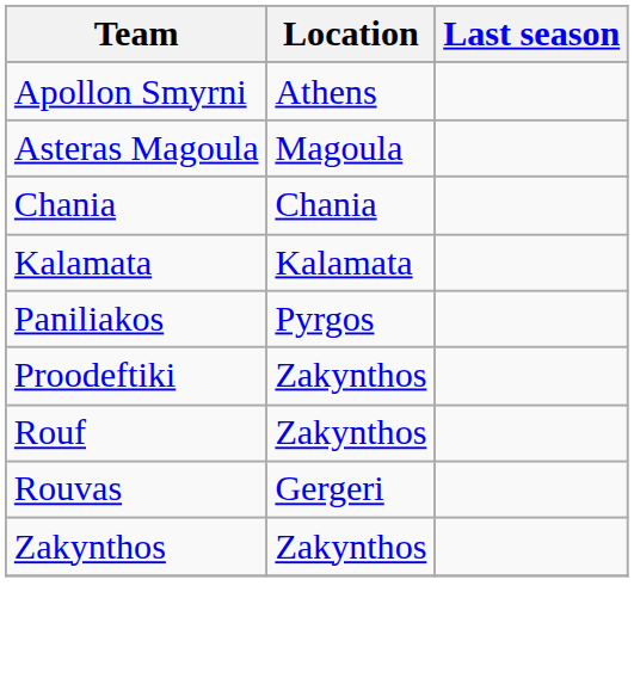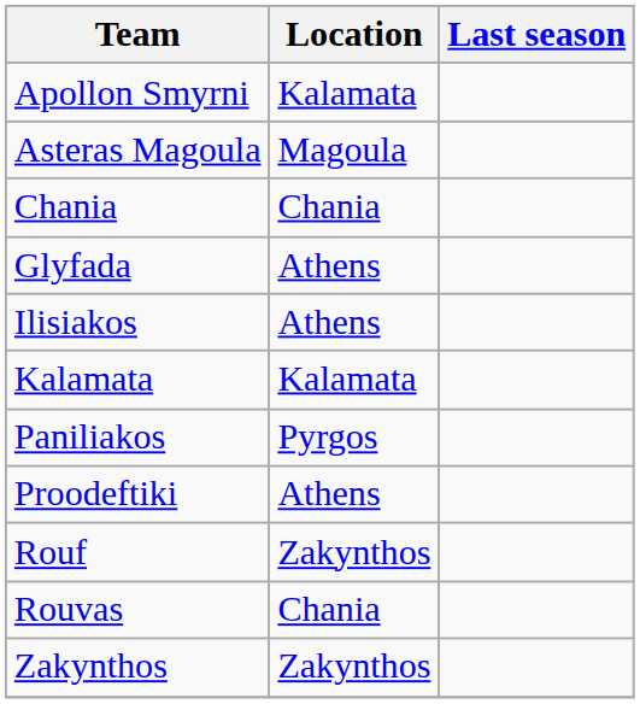 <table class="wikitable sortable">
 <tr>
 <th>Team</th>
 <th>Location</th>
 <th><a href='#'>Last season</a></th>
 </tr>
 <tr>
 <td><a href='#'>Apollon Smyrni</a></td>
-<td><a href='#'>Athens</a></td>
+<td><a href='#'>Kalamata</a></td>
 <td></td>
 </tr>
 <tr>
 <td><a href='#'>Asteras Magoula</a></td>
 <td><a href='#'>Magoula</a></td>
 <td></td>
 </tr>
 <tr>
 <td><a href='#'>Chania</a></td>
 <td><a href='#'>Chania</a></td>
+<td></td>
+</tr>
+<tr>
+<td><a href='#'>Glyfada</a></td>
+<td><a href='#'>Athens</a></td>
+<td></td>
+</tr>
+<tr>
+<td><a href='#'>Ilisiakos</a></td>
+<td><a href='#'>Athens</a></td>
 <td></td>
 </tr>
 <tr>
 <td><a href='#'>Kalamata</a></td>
 <td><a href='#'>Kalamata</a></td>
 <td></td>
 </tr>
 <tr>
 <td><a href='#'>Paniliakos</a></td>
 <td><a href='#'>Pyrgos</a></td>
 <td></td>
 </tr>
 <tr>
 <td><a href='#'>Proodeftiki</a></td>
-<td><a href='#'>Zakynthos</a></td>
+<td><a href='#'>Athens</a></td>
 <td></td>
 </tr>
 <tr>
 <td><a href='#'>Rouf</a></td>
 <td><a href='#'>Zakynthos</a></td>
 <td></td>
 </tr>
 <tr>
 <td><a href='#'>Rouvas</a></td>
-<td><a href='#'>Gergeri</a></td>
+<td><a href='#'>Chania</a></td>
 <td></td>
 </tr>
 <tr>
 <td><a href='#'>Zakynthos</a></td>
 <td><a href='#'>Zakynthos</a></td>
 <td></td>
 </tr>
 <tr>
 </tr>
 </table>
